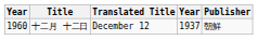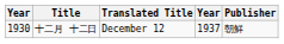 <table class="wikitable">
 <tr>
 <th>Year</th>
 <th>Title</th>
 <th>Translated Title</th>
 <th>Year</th>
 <th>Publisher</th>
 </tr>
 <tr>
-<td>1960</td>
+<td>1930</td>
 <td>十二月 十二日</td>
 <td>December 12</td>
 <td>1937</td>
 <td>朝鮮</td>
 </tr>
 </table>
